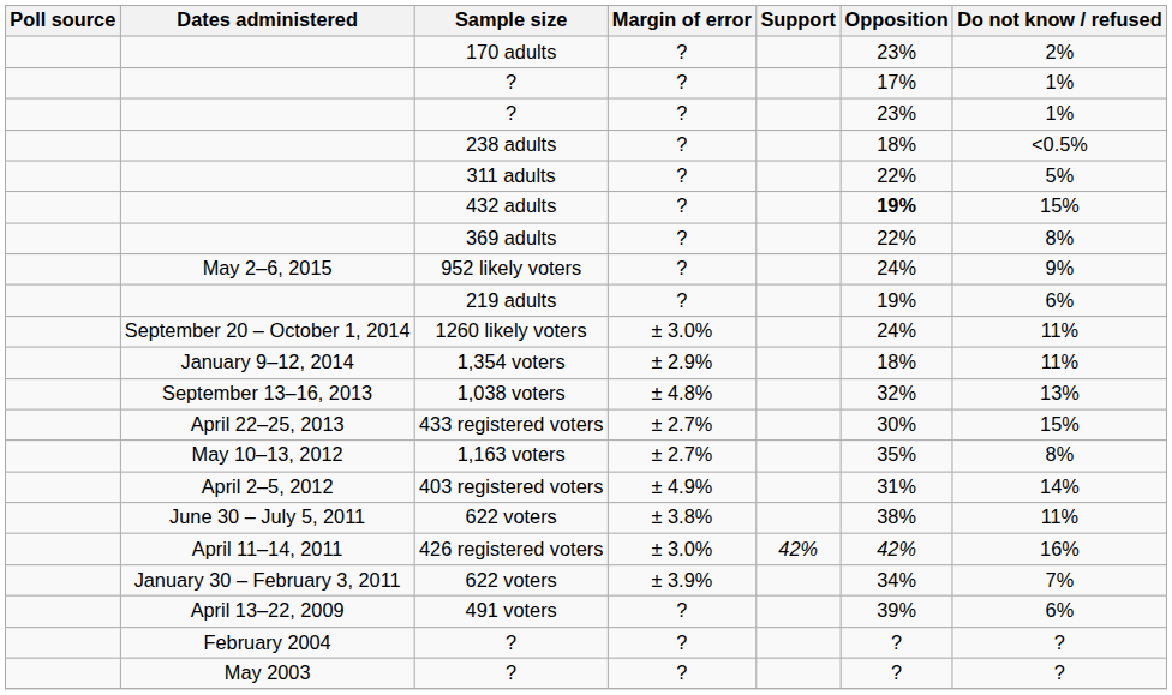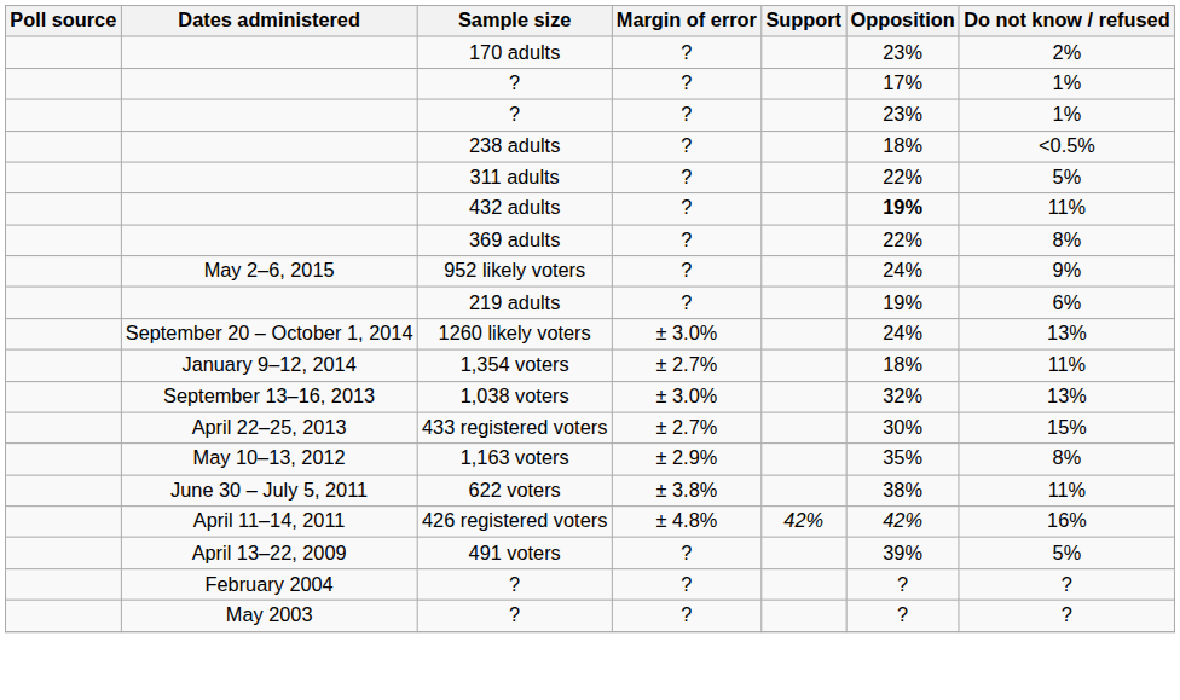 <table class="wikitable" style="text-align: center">
 <tr>
 <th>Poll source</th>
 <th>Dates administered</th>
 <th>Sample size</th>
 <th>Margin of error</th>
 <th>Support</th>
 <th>Opposition</th>
 <th>Do not know / refused</th>
 </tr>
 <tr>
 <td></td>
 <td></td>
 <td>170 adults</td>
 <td>?</td>
 <td></td>
 <td>23%</td>
 <td>2%</td>
 </tr>
 <tr>
 <td></td>
 <td></td>
 <td>?</td>
 <td>?</td>
 <td></td>
 <td>17%</td>
 <td>1%</td>
 </tr>
 <tr>
 <td></td>
 <td></td>
 <td>?</td>
 <td>?</td>
 <td></td>
 <td>23%</td>
 <td>1%</td>
 </tr>
 <tr>
 <td></td>
 <td></td>
 <td>238 adults</td>
 <td>?</td>
 <td></td>
 <td>18%</td>
 <td><0.5%</td>
 </tr>
 <tr>
 <td></td>
 <td></td>
 <td>311 adults</td>
 <td>?</td>
 <td></td>
 <td>22%</td>
 <td>5%</td>
 </tr>
 <tr>
 <td></td>
 <td></td>
 <td>432 adults</td>
 <td>?</td>
 <td></td>
 <td><strong>19%</strong></td>
-<td>15%</td>
+<td>11%</td>
 </tr>
 <tr>
 <td></td>
 <td></td>
 <td>369 adults</td>
 <td>?</td>
 <td></td>
 <td>22%</td>
 <td>8%</td>
 </tr>
 <tr>
 <td></td>
 <td>May 2–6, 2015</td>
 <td>952 likely voters</td>
 <td>?</td>
 <td></td>
 <td>24%</td>
 <td>9%</td>
 </tr>
 <tr>
 <td></td>
 <td></td>
 <td>219 adults</td>
 <td>?</td>
 <td></td>
 <td>19%</td>
 <td>6%</td>
 </tr>
 <tr>
 <td></td>
 <td>September 20 – October 1, 2014</td>
 <td>1260 likely voters</td>
 <td>± 3.0%</td>
 <td></td>
 <td>24%</td>
-<td>11%</td>
+<td>13%</td>
 </tr>
 <tr>
 <td></td>
 <td>January 9–12, 2014</td>
 <td>1,354 voters</td>
-<td>± 2.9%</td>
+<td>± 2.7%</td>
 <td></td>
 <td>18%</td>
 <td>11%</td>
 </tr>
 <tr>
 <td></td>
 <td>September 13–16, 2013</td>
 <td>1,038 voters</td>
-<td>± 4.8%</td>
+<td>± 3.0%</td>
 <td></td>
 <td>32%</td>
 <td>13%</td>
 </tr>
 <tr>
 <td></td>
 <td>April 22–25, 2013</td>
 <td>433 registered voters</td>
 <td>± 2.7%</td>
 <td></td>
 <td>30%</td>
 <td>15%</td>
 </tr>
 <tr>
 <td></td>
 <td>May 10–13, 2012</td>
 <td>1,163 voters</td>
-<td>± 2.7%</td>
+<td>± 2.9%</td>
 <td></td>
 <td>35%</td>
 <td>8%</td>
-</tr>
-<tr>
-<td></td>
-<td>April 2–5, 2012</td>
-<td>403 registered voters</td>
-<td>± 4.9%</td>
-<td></td>
-<td>31%</td>
-<td>14%</td>
 </tr>
 <tr>
 <td></td>
 <td>June 30 – July 5, 2011</td>
 <td>622 voters</td>
 <td>± 3.8%</td>
 <td></td>
 <td>38%</td>
 <td>11%</td>
 </tr>
 <tr>
 <td></td>
 <td>April 11–14, 2011</td>
 <td>426 registered voters</td>
-<td>± 3.0%</td>
+<td>± 4.8%</td>
 <td><em>42%</em></td>
 <td><em>42%</em></td>
 <td>16%</td>
-</tr>
-<tr>
-<td></td>
-<td>January 30 – February 3, 2011</td>
-<td>622 voters</td>
-<td>± 3.9%</td>
-<td></td>
-<td>34%</td>
-<td>7%</td>
 </tr>
 <tr>
 <td></td>
 <td>April 13–22, 2009</td>
 <td>491 voters</td>
 <td>?</td>
 <td></td>
 <td>39%</td>
-<td>6%</td>
+<td>5%</td>
 </tr>
 <tr>
 <td></td>
 <td>February 2004</td>
 <td>?</td>
 <td>?</td>
 <td></td>
 <td>?</td>
 <td>?</td>
 </tr>
 <tr>
 <td></td>
 <td>May 2003</td>
 <td>?</td>
 <td>?</td>
 <td></td>
 <td>?</td>
 <td>?</td>
 </tr>
 <tr>
 </tr>
 </table>
